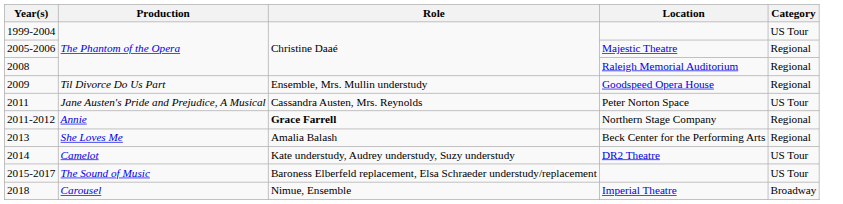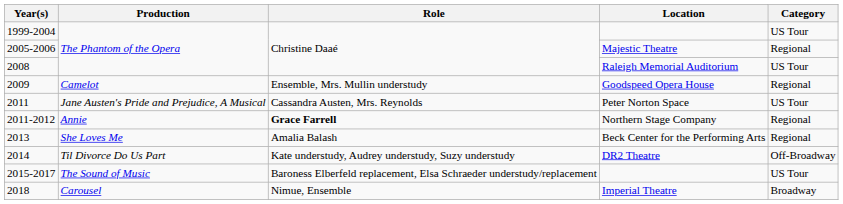 <table class="wikitable">
 <tr>
 <th>Year(s)</th>
 <th>Production</th>
 <th>Role</th>
 <th>Location</th>
 <th>Category</th>
 </tr>
 <tr>
 <td>1999-2004</td>
 <td rowspan="3"><em><a href='#'>The Phantom of the Opera</a></em></td>
 <td rowspan="3">Christine Daaé</td>
 <td></td>
 <td>US Tour</td>
 </tr>
 <tr>
 <td>2005-2006</td>
 <td><a href='#'>Majestic Theatre</a></td>
 <td>Regional</td>
 </tr>
 <tr>
 <td>2008</td>
 <td><a href='#'>Raleigh Memorial Auditorium</a></td>
-<td>Regional</td>
+<td>US Tour</td>
 </tr>
 <tr>
 <td>2009</td>
-<td><em>Til Divorce Do Us Part</em></td>
+<td><em><a href='#'>Camelot</a></em></td>
 <td>Ensemble, Mrs. Mullin understudy</td>
 <td><a href='#'>Goodspeed Opera House</a></td>
 <td>Regional</td>
 </tr>
 <tr>
 <td>2011</td>
 <td><em>Jane Austen's Pride and Prejudice, A Musical</em></td>
 <td>Cassandra Austen, Mrs. Reynolds</td>
 <td>Peter Norton Space</td>
 <td>US Tour</td>
 </tr>
 <tr>
 <td>2011-2012</td>
 <td><em><a href='#'>Annie</a></em></td>
 <td><strong>Grace Farrell</strong></td>
 <td>Northern Stage Company</td>
 <td>Regional</td>
 </tr>
 <tr>
 <td>2013</td>
 <td><em><a href='#'>She Loves Me</a></em></td>
 <td>Amalia Balash</td>
 <td>Beck Center for the Performing Arts</td>
 <td>Regional</td>
 </tr>
 <tr>
 <td>2014</td>
-<td><em><a href='#'>Camelot</a></em></td>
+<td><em>Til Divorce Do Us Part</em></td>
 <td>Kate understudy, Audrey understudy, Suzy understudy</td>
 <td><a href='#'>DR2 Theatre</a></td>
-<td>US Tour</td>
+<td>Off-Broadway</td>
 </tr>
 <tr>
 <td>2015-2017</td>
 <td><em><a href='#'>The Sound of Music</a></em></td>
 <td>Baroness Elberfeld replacement, Elsa Schraeder understudy/replacement</td>
 <td></td>
 <td>US Tour</td>
 </tr>
 <tr>
 <td>2018</td>
 <td><a href='#'><em>Carousel</em></a></td>
 <td>Nimue, Ensemble</td>
 <td><a href='#'>Imperial Theatre</a></td>
 <td>Broadway</td>
 </tr>
 </table>
